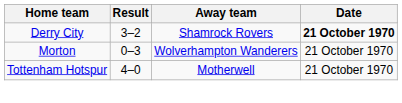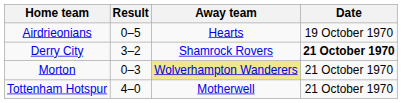 <table class="wikitable" style="text-align: center">
 <tr>
 <th>Home team</th>
 <th>Result</th>
 <th>Away team</th>
 <th>Date</th>
+</tr>
+<tr>
+<td> <a href='#'>Airdrieonians</a></td>
+<td>0–5</td>
+<td> <a href='#'>Hearts</a></td>
+<td>19 October 1970</td>
 </tr>
 <tr>
 <td> <a href='#'>Derry City</a></td>
 <td>3–2</td>
 <td> <a href='#'>Shamrock Rovers</a></td>
 <td><strong>21 October 1970</strong></td>
 </tr>
 <tr>
 <td> <a href='#'>Morton</a></td>
 <td>0–3</td>
-<td> <a href='#'>Wolverhampton Wanderers</a></td>
+<td style="background: khaki;"> <a href='#'>Wolverhampton Wanderers</a></td>
 <td>21 October 1970</td>
 </tr>
 <tr>
 <td> <a href='#'>Tottenham Hotspur</a></td>
 <td>4–0</td>
 <td> <a href='#'>Motherwell</a></td>
 <td>21 October 1970</td>
 </tr>
 </table>
